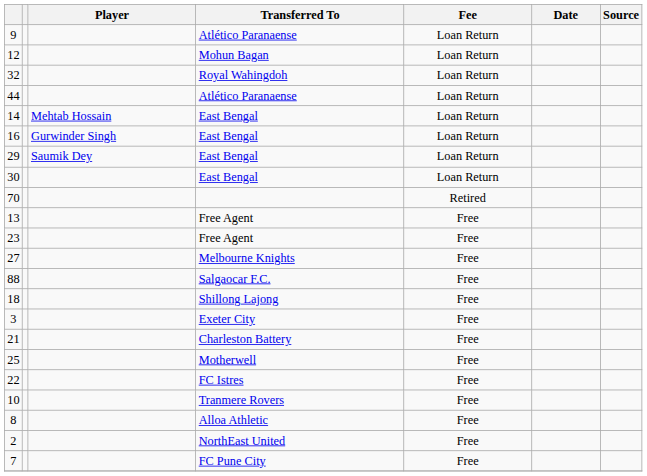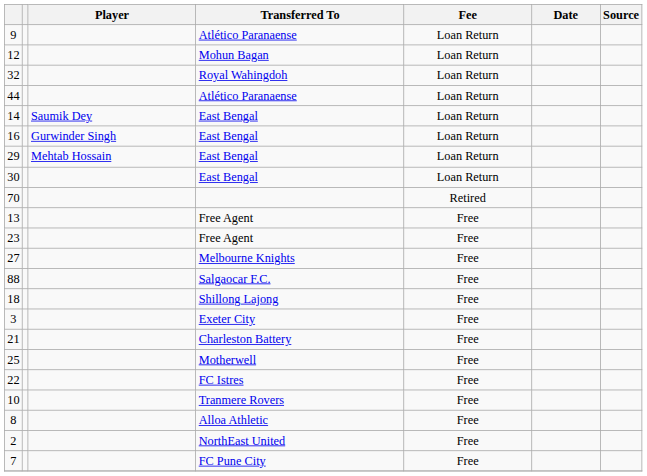 <table class="wikitable plainrowheaders sortable" style="font-size:95%">
 <tr>
 <th></th>
 <th></th>
 <th scope=col style="width:200px;"><strong>Player</strong></th>
 <th scope=col style="width:250px;"><strong>Transferred To</strong></th>
 <th scope=col style="width:150px;"><strong>Fee</strong></th>
 <th scope=col style="width:78px;"><strong>Date</strong></th>
 <th><strong>Source</strong></th>
 </tr>
 <tr>
 <td align=center>9</td>
 <td align=center></td>
 <td></td>
 <td> <a href='#'>Atlético Paranaense</a></td>
 <td align=center>Loan Return</td>
 <td align=center></td>
 <td align=center></td>
 </tr>
 <tr>
 <td align=center>12</td>
 <td align=center></td>
 <td></td>
 <td> <a href='#'>Mohun Bagan</a></td>
 <td align=center>Loan Return</td>
 <td align=center></td>
 <td align=center></td>
 </tr>
 <tr>
 <td align=center>32</td>
 <td align=center></td>
 <td></td>
 <td> <a href='#'>Royal Wahingdoh</a></td>
 <td align=center>Loan Return</td>
 <td align=center></td>
 <td align=center></td>
 </tr>
 <tr>
 <td align=center>44</td>
 <td align=center></td>
 <td></td>
 <td> <a href='#'>Atlético Paranaense</a></td>
 <td align=center>Loan Return</td>
 <td align=center></td>
 <td align=center></td>
 </tr>
 <tr>
 <td align=center>14</td>
 <td align=center></td>
-<td> <a href='#'>Mehtab Hossain</a></td>
+<td> <a href='#'>Saumik Dey</a></td>
 <td> <a href='#'>East Bengal</a></td>
 <td align=center>Loan Return</td>
 <td align=center></td>
 <td align=center></td>
 </tr>
 <tr>
 <td align=center>16</td>
 <td align=center></td>
 <td> <a href='#'>Gurwinder Singh</a></td>
 <td> <a href='#'>East Bengal</a></td>
 <td align=center>Loan Return</td>
 <td align=center></td>
 <td align=center></td>
 </tr>
 <tr>
 <td align=center>29</td>
 <td align=center></td>
-<td> <a href='#'>Saumik Dey</a></td>
+<td> <a href='#'>Mehtab Hossain</a></td>
 <td> <a href='#'>East Bengal</a></td>
 <td align=center>Loan Return</td>
 <td align=center></td>
 <td align=center></td>
 </tr>
 <tr>
 <td align=center>30</td>
 <td align=center></td>
 <td></td>
 <td> <a href='#'>East Bengal</a></td>
 <td align=center>Loan Return</td>
 <td align=center></td>
 <td align=center></td>
 </tr>
 <tr>
 <td align=center>70</td>
 <td align=center></td>
 <td></td>
 <td></td>
 <td align=center>Retired</td>
 <td align=center></td>
 <td align=center></td>
 </tr>
 <tr>
 <td align=center>13</td>
 <td align=center></td>
 <td></td>
 <td>Free Agent</td>
 <td align=center>Free</td>
 <td align=center></td>
 <td align=center></td>
 </tr>
 <tr>
 <td align=center>23</td>
 <td align=center></td>
 <td></td>
 <td>Free Agent</td>
 <td align=center>Free</td>
 <td align=center></td>
 <td align=center></td>
 </tr>
 <tr>
 <td align=center>27</td>
 <td align=center></td>
 <td></td>
 <td> <a href='#'>Melbourne Knights</a></td>
 <td align=center>Free</td>
 <td align=center></td>
 <td align=center></td>
 </tr>
 <tr>
 <td align=center>88</td>
 <td align=center></td>
 <td></td>
 <td> <a href='#'>Salgaocar F.C.</a></td>
 <td align=center>Free</td>
 <td align=center></td>
 <td align=center></td>
 </tr>
 <tr>
 <td align=center>18</td>
 <td align=center></td>
 <td></td>
 <td> <a href='#'>Shillong Lajong</a></td>
 <td align=center>Free</td>
 <td align=center></td>
 <td align=center></td>
 </tr>
 <tr>
 <td align=center>3</td>
 <td align=center></td>
 <td></td>
 <td> <a href='#'>Exeter City</a></td>
 <td align=center>Free</td>
 <td align=center></td>
 <td align=center></td>
 </tr>
 <tr>
 <td align=center>21</td>
 <td align=center></td>
 <td></td>
 <td> <a href='#'>Charleston Battery</a></td>
 <td align=center>Free</td>
 <td align=center></td>
 <td align=center></td>
 </tr>
 <tr>
 <td align=center>25</td>
 <td align=center></td>
 <td></td>
 <td> <a href='#'>Motherwell</a></td>
 <td align=center>Free</td>
 <td align=center></td>
 <td align=center></td>
 </tr>
 <tr>
 <td align=center>22</td>
 <td align=center></td>
 <td></td>
 <td> <a href='#'>FC Istres</a></td>
 <td align=center>Free</td>
 <td align=center></td>
 <td align=center></td>
 </tr>
 <tr>
 <td align=center>10</td>
 <td align=center></td>
 <td></td>
 <td> <a href='#'>Tranmere Rovers</a></td>
 <td align=center>Free</td>
 <td align=center></td>
 <td align=center></td>
 </tr>
 <tr>
 <td align=center>8</td>
 <td align=center></td>
 <td></td>
 <td> <a href='#'>Alloa Athletic</a></td>
 <td align=center>Free</td>
 <td align=center></td>
 <td align=center></td>
 </tr>
 <tr>
 <td align=center>2</td>
 <td align=center></td>
 <td></td>
 <td> <a href='#'>NorthEast United</a></td>
 <td align=center>Free</td>
 <td align=center></td>
 <td align=center></td>
 </tr>
 <tr>
 <td align=center>7</td>
 <td align=center></td>
 <td></td>
 <td> <a href='#'>FC Pune City</a></td>
 <td align=center>Free</td>
 <td align=center></td>
 <td align=center></td>
 </tr>
 <tr>
 </tr>
 </table>
